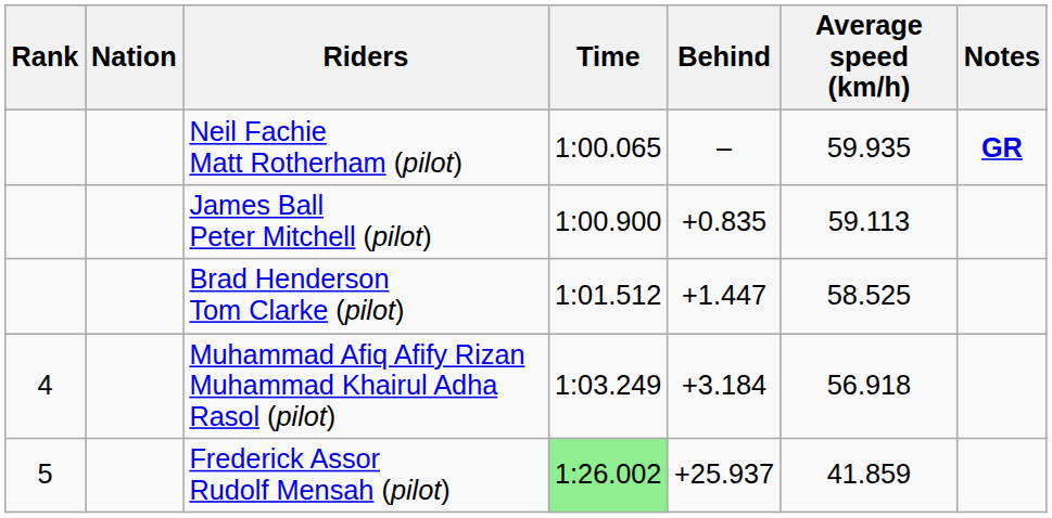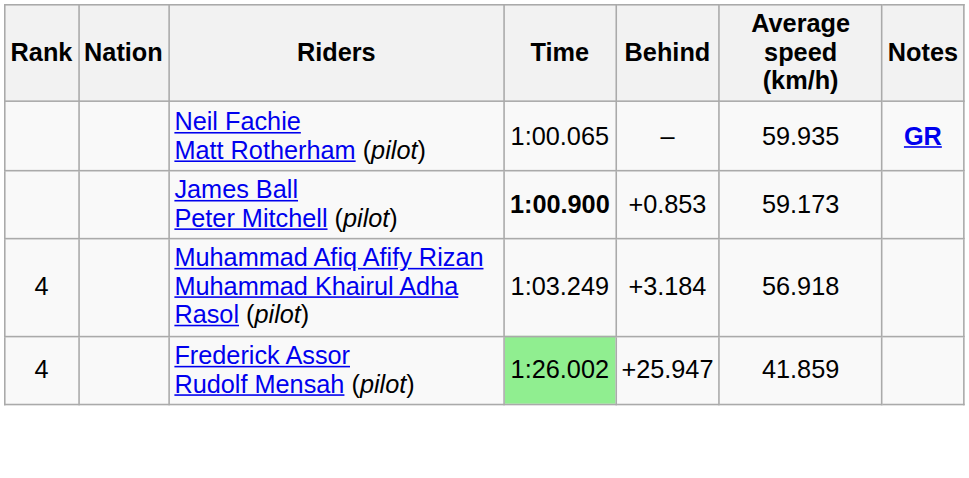 <table class="wikitable sortable" style="text-align:center">
 <tr>
 <th>Rank</th>
 <th>Nation</th>
 <th>Riders</th>
 <th>Time</th>
 <th>Behind</th>
 <th>Average speed<br>(km/h)</th>
 <th>Notes</th>
 </tr>
 <tr>
 <td></td>
 <td align="left"></td>
 <td align="left"><a href='#'>Neil Fachie</a><br><a href='#'>Matt Rotherham</a> (<em>pilot</em>)</td>
 <td>1:00.065</td>
 <td>–</td>
 <td>59.935</td>
 <td><strong><a href='#'>GR</a></strong></td>
 </tr>
 <tr>
 <td></td>
 <td align="left"></td>
 <td align="left"><a href='#'>James Ball</a><br><a href='#'>Peter Mitchell</a> (<em>pilot</em>)</td>
-<td>1:00.900</td>
-<td>+0.835</td>
-<td>59.113</td>
-<td></td>
-</tr>
-<tr>
-<td></td>
-<td align="left"></td>
-<td align="left"><a href='#'>Brad Henderson</a><br><a href='#'>Tom Clarke</a> (<em>pilot</em>)</td>
-<td>1:01.512</td>
-<td>+1.447</td>
-<td>58.525</td>
+<td><strong>1:00.900</strong></td>
+<td>+0.853</td>
+<td>59.173</td>
 <td></td>
 </tr>
 <tr>
 <td>4</td>
 <td align="left"></td>
 <td align="left"><a href='#'>Muhammad Afiq Afify Rizan</a><br><a href='#'>Muhammad Khairul Adha Rasol</a> (<em>pilot</em>)</td>
 <td>1:03.249</td>
 <td>+3.184</td>
 <td>56.918</td>
 <td></td>
 </tr>
 <tr>
-<td>5</td>
+<td>4</td>
 <td align="left"></td>
 <td align="left"><a href='#'>Frederick Assor</a><br><a href='#'>Rudolf Mensah</a> (<em>pilot</em>)</td>
 <td style="background: lightgreen;">1:26.002</td>
-<td>+25.937</td>
+<td>+25.947</td>
 <td>41.859</td>
 <td></td>
 </tr>
 </table>
